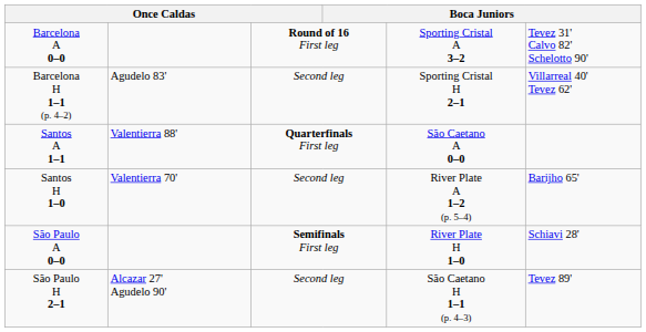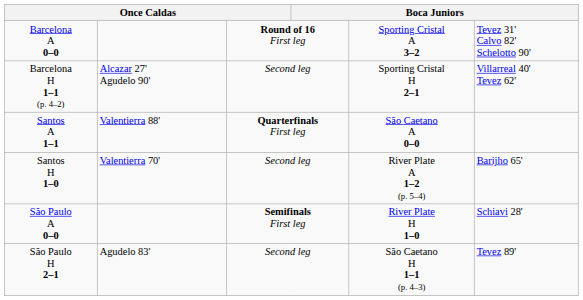 <table width=100% border=0 class=wikitable>
 <tr valign=top>
 <th colspan=3 width=45%>Once Caldas</th>
 <th colspan=3 width=45%>Boca Juniors</th>
 </tr>
 <tr valign=top align=center>
 <td> <a href='#'>Barcelona</a> <br>A<br> <strong>0–0</strong></td>
 <td align=left></td>
 <td colspan=2><strong>Round of 16</strong> <br> <em>First leg</em></td>
 <td> <a href='#'>Sporting Cristal</a> <br>A<br> <strong>3–2</strong></td>
 <td align=left><a href='#'>Tevez</a> 31'<br><a href='#'>Calvo</a> 82'<br> <a href='#'>Schelotto</a> 90'</td>
 </tr>
 <tr valign=top align=center>
 <td> Barcelona <br>H<br> <strong>1–1</strong><br><small>(p. 4–2)</small></td>
-<td align=left>Agudelo 83'</td>
+<td align=left><a href='#'>Alcazar</a> 27'<br> Agudelo 90'</td>
 <td colspan=2><em>Second leg</em></td>
 <td> Sporting Cristal<br>H<br><strong>2–1</strong></td>
 <td align=left><a href='#'>Villarreal</a> 40'<br><a href='#'>Tevez</a> 62'</td>
 </tr>
 <tr valign=top align=center>
 <td> <a href='#'>Santos</a> <br>A<br><strong>1–1</strong></td>
 <td align=left><a href='#'>Valentierra</a> 88'</td>
 <td colspan=2><strong>Quarterfinals</strong> <br> <em>First leg</em></td>
 <td> <a href='#'>São Caetano</a> <br>A<br><strong>0–0</strong></td>
 <td align=left></td>
 </tr>
 <tr valign=top align=center>
 <td> Santos<br>H<br><strong>1–0</strong></td>
 <td align=left><a href='#'>Valentierra</a> 70'</td>
 <td colspan=2><em>Second leg</em></td>
 <td> River Plate<br>A<br><strong>1–2</strong><br><small>(p. 5–4)</small></td>
 <td align=left><a href='#'>Barijho</a> 65'</td>
 </tr>
 <tr valign=top align=center>
 <td> <a href='#'>São Paulo</a> <br>A<br><strong>0–0</strong></td>
 <td align=left></td>
 <td colspan=2><strong>Semifinals</strong> <br> <em>First leg</em></td>
 <td> <a href='#'>River Plate</a> <br>H<br><strong>1–0</strong></td>
 <td align=left><a href='#'>Schiavi</a> 28'</td>
 </tr>
 <tr valign=top align=center>
 <td> São Paulo<br>H<br><strong>2–1</strong></td>
-<td align=left><a href='#'>Alcazar</a> 27'<br> Agudelo 90'</td>
+<td align=left>Agudelo 83'</td>
 <td colspan=2><em>Second leg</em></td>
 <td> São Caetano<br>H<br><strong>1–1</strong><br><small>(p. 4–3)</small></td>
 <td align=left><a href='#'>Tevez</a> 89'</td>
 </tr>
 </table>
